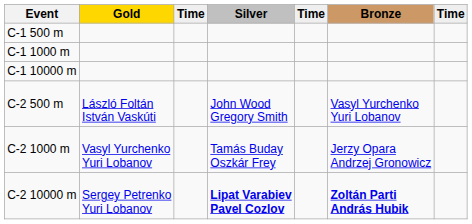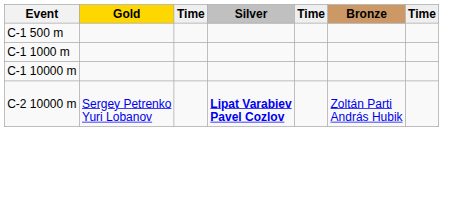 <table class="wikitable">
 <tr>
 <th>Event</th>
 <td align=center bgcolor="gold"><strong>Gold</strong></td>
 <td align=center bgcolor="EFEFEF"><strong>Time</strong></td>
 <td align=center bgcolor="silver"><strong>Silver</strong></td>
 <td align=center bgcolor="EFEFEF"><strong>Time</strong></td>
 <td align=center bgcolor="CC9966"><strong>Bronze</strong></td>
 <td align=center bgcolor="EFEFEF"><strong>Time</strong></td>
 </tr>
 <tr>
 <td>C-1 500 m</td>
 <td></td>
 <td></td>
 <td></td>
 <td></td>
 <td></td>
 <td></td>
 </tr>
 <tr>
 <td>C-1 1000 m</td>
 <td></td>
 <td></td>
 <td></td>
 <td></td>
 <td></td>
 <td></td>
 </tr>
 <tr>
 <td>C-1 10000 m</td>
 <td></td>
 <td></td>
 <td></td>
 <td></td>
 <td></td>
 <td></td>
 </tr>
 <tr>
-<td>C-2 500 m</td>
-<td><br><a href='#'>László Foltán</a><br><a href='#'>István Vaskúti</a></td>
-<td></td>
-<td><br><a href='#'>John Wood</a><br><a href='#'>Gregory Smith</a></td>
-<td></td>
-<td><br><a href='#'>Vasyl Yurchenko</a><br><a href='#'>Yuri Lobanov</a></td>
-<td></td>
-</tr>
-<tr>
-<td>C-2 1000 m</td>
-<td><br><a href='#'>Vasyl Yurchenko</a><br><a href='#'>Yuri Lobanov</a></td>
-<td></td>
-<td><br><a href='#'>Tamás Buday</a><br><a href='#'>Oszkár Frey</a></td>
-<td></td>
-<td><br><a href='#'>Jerzy Opara</a><br><a href='#'>Andrzej Gronowicz</a></td>
-<td></td>
-</tr>
-<tr>
 <td>C-2 10000 m</td>
 <td><br><a href='#'>Sergey Petrenko</a><br><a href='#'>Yuri Lobanov</a></td>
 <td></td>
 <td><strong><br><a href='#'>Lipat Varabiev</a><br><a href='#'>Pavel Cozlov</a></strong></td>
 <td></td>
-<td><strong><br><a href='#'>Zoltán Parti</a><br><a href='#'>András Hubik</a></strong></td>
+<td><br><a href='#'>Zoltán Parti</a><br><a href='#'>András Hubik</a></td>
 <td></td>
 </tr>
 </table>
